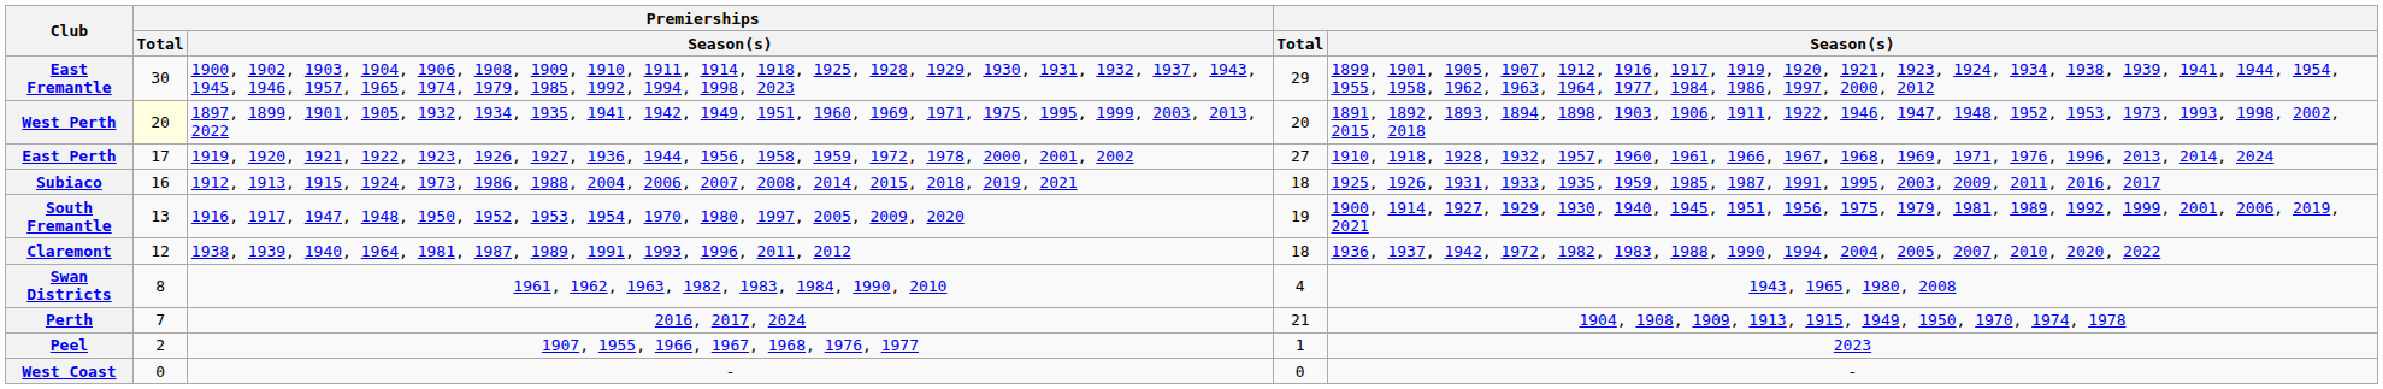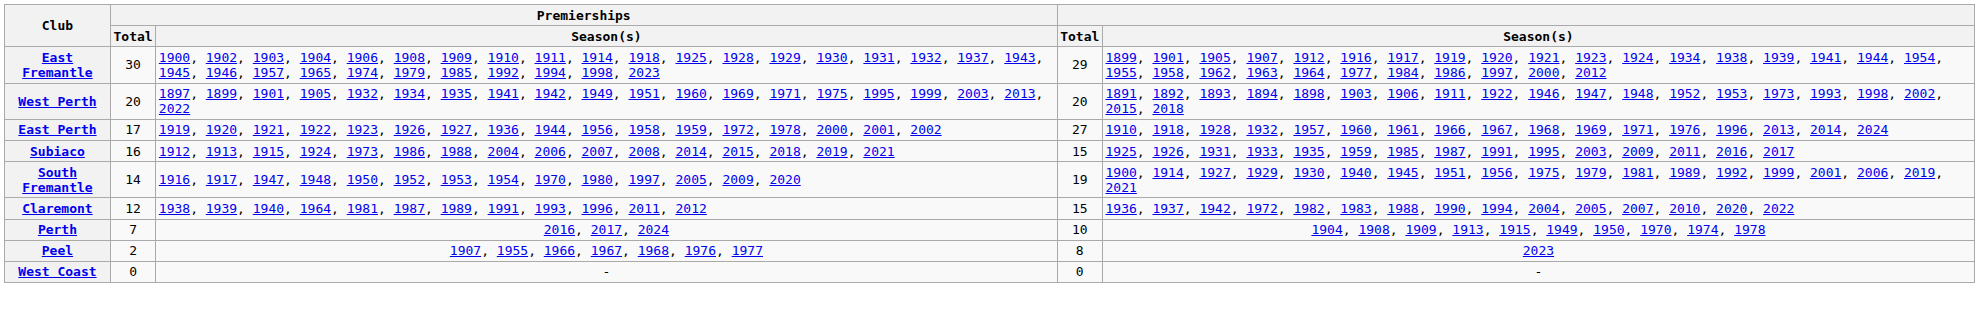 <table class="wikitable sortable" style="text-align:center">
 <tr>
 <th scope="col" rowspan="2">Club</th>
 <th scope="col" colspan="2">Premierships</th>
 <th scope="col" colspan="2"></th>
 </tr>
 <tr>
 <th scope="col">Total</th>
 <th scope="col" class="unsortable">Season(s)</th>
 <th scope="col">Total</th>
 <th scope="col" class="unsortable">Season(s)</th>
 </tr>
 <tr>
 <th scope="row" align="left"><a href='#'>East Fremantle</a></th>
 <td>30</td>
 <td align="left"><a href='#'>1900</a>, <a href='#'>1902</a>, <a href='#'>1903</a>, <a href='#'>1904</a>, <a href='#'>1906</a>, <a href='#'>1908</a>, <a href='#'>1909</a>, <a href='#'>1910</a>, <a href='#'>1911</a>, <a href='#'>1914</a>, <a href='#'>1918</a>, <a href='#'>1925</a>, <a href='#'>1928</a>, <a href='#'>1929</a>, <a href='#'>1930</a>, <a href='#'>1931</a>, <a href='#'>1932</a>, <a href='#'>1937</a>, <a href='#'>1943</a>, <a href='#'>1945</a>, <a href='#'>1946</a>, <a href='#'>1957</a>, <a href='#'>1965</a>, <a href='#'>1974</a>, <a href='#'>1979</a>, <a href='#'>1985</a>, <a href='#'>1992</a>, <a href='#'>1994</a>, <a href='#'>1998</a>, <a href='#'>2023</a></td>
 <td>29</td>
 <td align="left"><a href='#'>1899</a>, <a href='#'>1901</a>, <a href='#'>1905</a>, <a href='#'>1907</a>, <a href='#'>1912</a>, <a href='#'>1916</a>, <a href='#'>1917</a>, <a href='#'>1919</a>, <a href='#'>1920</a>, <a href='#'>1921</a>, <a href='#'>1923</a>, <a href='#'>1924</a>, <a href='#'>1934</a>, <a href='#'>1938</a>, <a href='#'>1939</a>, <a href='#'>1941</a>, <a href='#'>1944</a>, <a href='#'>1954</a>, <a href='#'>1955</a>, <a href='#'>1958</a>, <a href='#'>1962</a>, <a href='#'>1963</a>, <a href='#'>1964</a>, <a href='#'>1977</a>, <a href='#'>1984</a>, <a href='#'>1986</a>, <a href='#'>1997</a>, <a href='#'>2000</a>, <a href='#'>2012</a></td>
 </tr>
 <tr>
 <th scope="row" align="left"><a href='#'>West Perth</a></th>
-<td style="background: lightyellow;">20</td>
+<td>20</td>
 <td align="left"><a href='#'>1897</a>, <a href='#'>1899</a>, <a href='#'>1901</a>, <a href='#'>1905</a>, <a href='#'>1932</a>, <a href='#'>1934</a>, <a href='#'>1935</a>, <a href='#'>1941</a>, <a href='#'>1942</a>, <a href='#'>1949</a>, <a href='#'>1951</a>, <a href='#'>1960</a>, <a href='#'>1969</a>, <a href='#'>1971</a>, <a href='#'>1975</a>, <a href='#'>1995</a>, <a href='#'>1999</a>, <a href='#'>2003</a>, <a href='#'>2013</a>, <a href='#'>2022</a></td>
 <td>20</td>
 <td align="left"><a href='#'>1891</a>, <a href='#'>1892</a>, <a href='#'>1893</a>, <a href='#'>1894</a>, <a href='#'>1898</a>, <a href='#'>1903</a>, <a href='#'>1906</a>, <a href='#'>1911</a>, <a href='#'>1922</a>, <a href='#'>1946</a>, <a href='#'>1947</a>, <a href='#'>1948</a>, <a href='#'>1952</a>, <a href='#'>1953</a>, <a href='#'>1973</a>, <a href='#'>1993</a>, <a href='#'>1998</a>, <a href='#'>2002</a>, <a href='#'>2015</a>, <a href='#'>2018</a></td>
 </tr>
 <tr>
 <th scope="row" align="left"><a href='#'>East Perth</a></th>
 <td>17</td>
 <td align="left"><a href='#'>1919</a>, <a href='#'>1920</a>, <a href='#'>1921</a>, <a href='#'>1922</a>, <a href='#'>1923</a>, <a href='#'>1926</a>, <a href='#'>1927</a>, <a href='#'>1936</a>, <a href='#'>1944</a>, <a href='#'>1956</a>, <a href='#'>1958</a>, <a href='#'>1959</a>, <a href='#'>1972</a>, <a href='#'>1978</a>, <a href='#'>2000</a>, <a href='#'>2001</a>, <a href='#'>2002</a></td>
 <td>27</td>
 <td align="left"><a href='#'>1910</a>, <a href='#'>1918</a>, <a href='#'>1928</a>, <a href='#'>1932</a>, <a href='#'>1957</a>, <a href='#'>1960</a>, <a href='#'>1961</a>, <a href='#'>1966</a>, <a href='#'>1967</a>, <a href='#'>1968</a>, <a href='#'>1969</a>, <a href='#'>1971</a>, <a href='#'>1976</a>, <a href='#'>1996</a>, <a href='#'>2013</a>, <a href='#'>2014</a>, <a href='#'>2024</a></td>
 </tr>
 <tr>
 <th scope="row" align="left"><a href='#'>Subiaco</a></th>
 <td>16</td>
 <td align="left"><a href='#'>1912</a>, <a href='#'>1913</a>, <a href='#'>1915</a>, <a href='#'>1924</a>, <a href='#'>1973</a>, <a href='#'>1986</a>, <a href='#'>1988</a>, <a href='#'>2004</a>, <a href='#'>2006</a>, <a href='#'>2007</a>, <a href='#'>2008</a>, <a href='#'>2014</a>, <a href='#'>2015</a>, <a href='#'>2018</a>, <a href='#'>2019</a>, <a href='#'>2021</a></td>
-<td>18</td>
+<td>15</td>
 <td align="left"><a href='#'>1925</a>, <a href='#'>1926</a>, <a href='#'>1931</a>, <a href='#'>1933</a>, <a href='#'>1935</a>, <a href='#'>1959</a>, <a href='#'>1985</a>, <a href='#'>1987</a>, <a href='#'>1991</a>, <a href='#'>1995</a>, <a href='#'>2003</a>, <a href='#'>2009</a>, <a href='#'>2011</a>, <a href='#'>2016</a>, <a href='#'>2017</a></td>
 </tr>
 <tr>
 <th scope="row" align="left"><a href='#'>South Fremantle</a></th>
-<td>13</td>
+<td>14</td>
 <td align="left"><a href='#'>1916</a>, <a href='#'>1917</a>, <a href='#'>1947</a>, <a href='#'>1948</a>, <a href='#'>1950</a>, <a href='#'>1952</a>, <a href='#'>1953</a>, <a href='#'>1954</a>, <a href='#'>1970</a>, <a href='#'>1980</a>, <a href='#'>1997</a>, <a href='#'>2005</a>, <a href='#'>2009</a>, <a href='#'>2020</a></td>
 <td>19</td>
 <td align="left"><a href='#'>1900</a>, <a href='#'>1914</a>, <a href='#'>1927</a>, <a href='#'>1929</a>, <a href='#'>1930</a>, <a href='#'>1940</a>, <a href='#'>1945</a>, <a href='#'>1951</a>, <a href='#'>1956</a>, <a href='#'>1975</a>, <a href='#'>1979</a>, <a href='#'>1981</a>, <a href='#'>1989</a>, <a href='#'>1992</a>, <a href='#'>1999</a>, <a href='#'>2001</a>, <a href='#'>2006</a>, <a href='#'>2019</a>, <a href='#'>2021</a></td>
 </tr>
 <tr>
 <th scope="row" align="left"><a href='#'>Claremont</a></th>
 <td>12</td>
 <td align="left"><a href='#'>1938</a>, <a href='#'>1939</a>, <a href='#'>1940</a>, <a href='#'>1964</a>, <a href='#'>1981</a>, <a href='#'>1987</a>, <a href='#'>1989</a>, <a href='#'>1991</a>, <a href='#'>1993</a>, <a href='#'>1996</a>, <a href='#'>2011</a>, <a href='#'>2012</a></td>
-<td>18</td>
+<td>15</td>
 <td align="left"><a href='#'>1936</a>, <a href='#'>1937</a>, <a href='#'>1942</a>, <a href='#'>1972</a>, <a href='#'>1982</a>, <a href='#'>1983</a>, <a href='#'>1988</a>, <a href='#'>1990</a>, <a href='#'>1994</a>, <a href='#'>2004</a>, <a href='#'>2005</a>, <a href='#'>2007</a>, <a href='#'>2010</a>, <a href='#'>2020</a>, <a href='#'>2022</a></td>
-</tr>
-<tr>
-<th scope="row" align="left"><a href='#'>Swan Districts</a></th>
-<td>8</td>
-<td><a href='#'>1961</a>, <a href='#'>1962</a>, <a href='#'>1963</a>, <a href='#'>1982</a>, <a href='#'>1983</a>, <a href='#'>1984</a>, <a href='#'>1990</a>, <a href='#'>2010</a></td>
-<td>4</td>
-<td><a href='#'>1943</a>, <a href='#'>1965</a>, <a href='#'>1980</a>, <a href='#'>2008</a></td>
 </tr>
 <tr>
 <th scope="row" align="left"><a href='#'>Perth</a></th>
 <td>7</td>
 <td><a href='#'>2016</a>, <a href='#'>2017</a>, <a href='#'>2024</a></td>
-<td>21</td>
+<td>10</td>
 <td><a href='#'>1904</a>, <a href='#'>1908</a>, <a href='#'>1909</a>, <a href='#'>1913</a>, <a href='#'>1915</a>, <a href='#'>1949</a>, <a href='#'>1950</a>, <a href='#'>1970</a>, <a href='#'>1974</a>, <a href='#'>1978</a></td>
 </tr>
 <tr>
 <th scope="row" align="left"><a href='#'>Peel</a></th>
 <td>2</td>
 <td><a href='#'>1907</a>, <a href='#'>1955</a>, <a href='#'>1966</a>, <a href='#'>1967</a>, <a href='#'>1968</a>, <a href='#'>1976</a>, <a href='#'>1977</a></td>
-<td>1</td>
+<td>8</td>
 <td><a href='#'>2023</a></td>
 </tr>
 <tr>
 <th scope="row" align="left"><a href='#'> West Coast</a></th>
 <td>0</td>
 <td>-</td>
 <td>0</td>
 <td>-</td>
 </tr>
 </table>
